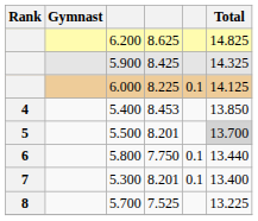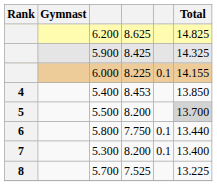 <table class="wikitable sortable" style="text-align:center; font-size:95%">
 <tr>
 <th scope=col>Rank</th>
 <th scope=col>Gymnast</th>
 <th scope=col></th>
 <th scope=col></th>
 <th scope=col></th>
 <th scope=col>Total</th>
 </tr>
 <tr bgcolor=fffcaf>
 <th scope=row></th>
 <td align=left></td>
 <td>6.200</td>
 <td>8.625</td>
 <td></td>
 <td>14.825</td>
 </tr>
 <tr bgcolor=e5e5e5>
 <th scope=row></th>
 <td align=left></td>
 <td>5.900</td>
 <td>8.425</td>
 <td></td>
 <td>14.325</td>
 </tr>
 <tr bgcolor=eecc99>
 <th scope=row></th>
 <td align=left></td>
 <td>6.000</td>
 <td>8.225</td>
 <td>0.1</td>
-<td>14.125</td>
+<td>14.155</td>
 </tr>
 <tr>
 <th scope=row>4</th>
 <td align=left></td>
 <td>5.400</td>
 <td>8.453</td>
 <td></td>
 <td>13.850</td>
 </tr>
 <tr>
 <th scope=row>5</th>
 <td align=left></td>
 <td>5.500</td>
-<td>8.201</td>
+<td>8.200</td>
 <td></td>
 <td style="background: lightgrey;">13.700</td>
 </tr>
 <tr>
 <th scope=row>6</th>
 <td align=left></td>
 <td>5.800</td>
 <td>7.750</td>
 <td>0.1</td>
 <td>13.440</td>
 </tr>
 <tr>
 <th scope=row>7</th>
 <td align=left></td>
 <td>5.300</td>
-<td>8.201</td>
+<td>8.200</td>
 <td>0.1</td>
 <td>13.400</td>
 </tr>
 <tr>
 <th scope=row>8</th>
 <td align=left></td>
 <td>5.700</td>
 <td>7.525</td>
 <td></td>
 <td>13.225</td>
 </tr>
 <tr>
 </tr>
 </table>
